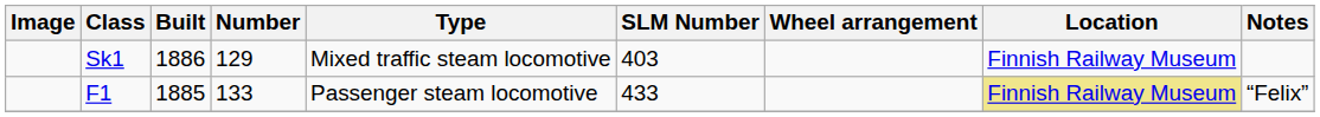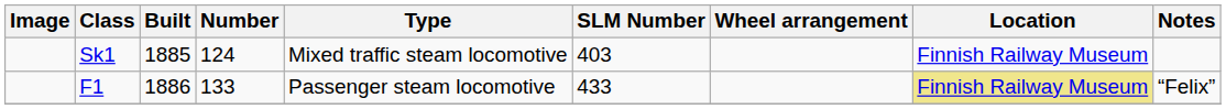 <table class="wikitable">
 <tr>
 <th>Image</th>
 <th>Class</th>
 <th>Built</th>
 <th>Number</th>
 <th>Type</th>
 <th>SLM Number</th>
 <th>Wheel arrangement</th>
 <th>Location</th>
 <th>Notes</th>
 </tr>
 <tr>
 <td></td>
 <td><a href='#'>Sk1</a></td>
-<td>1886</td>
-<td>129</td>
+<td>1885</td>
+<td>124</td>
 <td>Mixed traffic steam locomotive</td>
 <td>403</td>
 <td></td>
 <td><a href='#'>Finnish Railway Museum</a></td>
 <td></td>
 </tr>
 <tr>
 <td></td>
 <td><a href='#'>F1</a></td>
-<td>1885</td>
+<td>1886</td>
 <td>133</td>
 <td>Passenger steam locomotive</td>
 <td>433</td>
 <td></td>
 <td style="background: khaki;"><a href='#'>Finnish Railway Museum</a></td>
 <td>“Felix”</td>
 </tr>
 <tr>
 </tr>
 </table>
